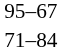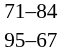 <table style="text-align:center">
 <tr>
 <th width=200></th>
 <th width=100></th>
 <th width=200></th>
 </tr>
 <tr>
+<td align=right></td>
+<td align=center>71–84</td>
+<td align=left><strong></strong></td>
+</tr>
+<tr>
 <td align=right><strong> </strong></td>
 <td align=center>95–67</td>
 <td align=left></td>
 </tr>
-<tr>
-<td align=right></td>
-<td align=center>71–84</td>
-<td align=left><strong></strong></td>
-</tr>
 </table>
